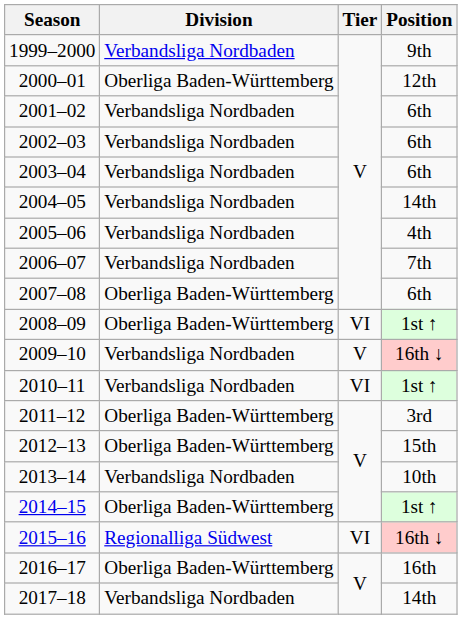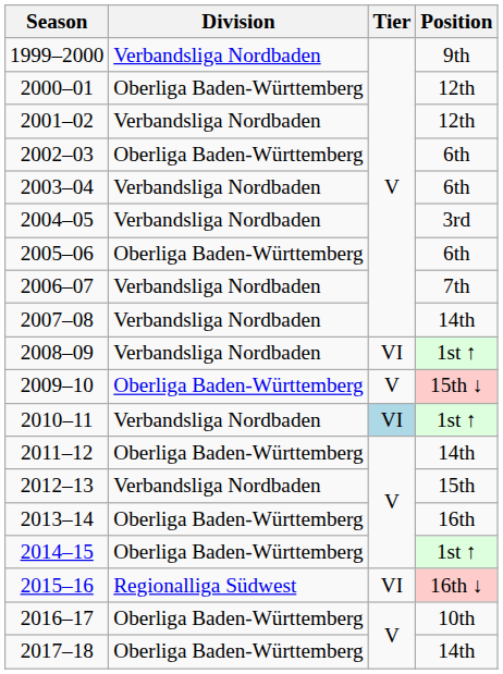 <table class="wikitable">
 <tr>
 <th>Season</th>
 <th>Division</th>
 <th>Tier</th>
 <th>Position</th>
 </tr>
 <tr align="center">
 <td>1999–2000</td>
 <td align="left"><a href='#'>Verbandsliga Nordbaden</a></td>
 <td rowspan=9>V</td>
 <td>9th</td>
 </tr>
 <tr align="center">
 <td>2000–01</td>
 <td align="left">Oberliga Baden-Württemberg</td>
 <td>12th</td>
 </tr>
 <tr align="center">
 <td>2001–02</td>
 <td align="left">Verbandsliga Nordbaden</td>
-<td>6th</td>
+<td>12th</td>
 </tr>
 <tr align="center">
 <td>2002–03</td>
-<td align="left">Verbandsliga Nordbaden</td>
+<td align="left">Oberliga Baden-Württemberg</td>
 <td>6th</td>
 </tr>
 <tr align="center">
 <td>2003–04</td>
 <td align="left">Verbandsliga Nordbaden</td>
 <td>6th</td>
 </tr>
 <tr align="center">
 <td>2004–05</td>
 <td align="left">Verbandsliga Nordbaden</td>
-<td>14th</td>
+<td>3rd</td>
 </tr>
 <tr align="center">
 <td>2005–06</td>
-<td align="left">Verbandsliga Nordbaden</td>
-<td>4th</td>
+<td align="left">Oberliga Baden-Württemberg</td>
+<td>6th</td>
 </tr>
 <tr align="center">
 <td>2006–07</td>
 <td align="left">Verbandsliga Nordbaden</td>
 <td>7th</td>
 </tr>
 <tr align="center">
 <td>2007–08</td>
-<td align="left">Oberliga Baden-Württemberg</td>
-<td>6th</td>
+<td align="left">Verbandsliga Nordbaden</td>
+<td>14th</td>
 </tr>
 <tr align="center">
 <td>2008–09</td>
-<td align="left">Oberliga Baden-Württemberg</td>
+<td align="left">Verbandsliga Nordbaden</td>
 <td>VI</td>
 <td style="background:#ddffdd">1st ↑</td>
 </tr>
 <tr align="center">
 <td>2009–10</td>
-<td align="left">Verbandsliga Nordbaden</td>
+<td align="left"><a href='#'>Oberliga Baden-Württemberg</a></td>
 <td>V</td>
-<td style="background:#ffcccc">16th ↓</td>
+<td style="background:#ffcccc">15th ↓</td>
 </tr>
 <tr align="center">
 <td>2010–11</td>
 <td align="left">Verbandsliga Nordbaden</td>
-<td>VI</td>
+<td style="background: lightblue;">VI</td>
 <td style="background:#ddffdd">1st ↑</td>
 </tr>
 <tr align="center">
 <td>2011–12</td>
 <td align="left">Oberliga Baden-Württemberg</td>
 <td rowspan=4>V</td>
-<td>3rd</td>
+<td>14th</td>
 </tr>
 <tr align="center">
 <td>2012–13</td>
-<td align="left">Oberliga Baden-Württemberg</td>
+<td align="left">Verbandsliga Nordbaden</td>
 <td>15th</td>
 </tr>
 <tr align="center">
 <td>2013–14</td>
-<td align="left">Verbandsliga Nordbaden</td>
-<td>10th</td>
+<td align="left">Oberliga Baden-Württemberg</td>
+<td>16th</td>
 </tr>
 <tr align="center">
 <td><a href='#'>2014–15</a></td>
 <td align="left">Oberliga Baden-Württemberg</td>
 <td style="background:#ddffdd">1st ↑</td>
 </tr>
 <tr align="center">
 <td><a href='#'>2015–16</a></td>
 <td align="left"><a href='#'>Regionalliga Südwest</a></td>
 <td>VI</td>
 <td style="background:#ffcccc">16th ↓</td>
 </tr>
 <tr align="center">
 <td>2016–17</td>
 <td align="left">Oberliga Baden-Württemberg</td>
 <td rowspan=2>V</td>
-<td>16th</td>
+<td>10th</td>
 </tr>
 <tr align="center">
 <td>2017–18</td>
-<td align="left">Verbandsliga Nordbaden</td>
+<td align="left">Oberliga Baden-Württemberg</td>
 <td>14th</td>
 </tr>
 </table>
